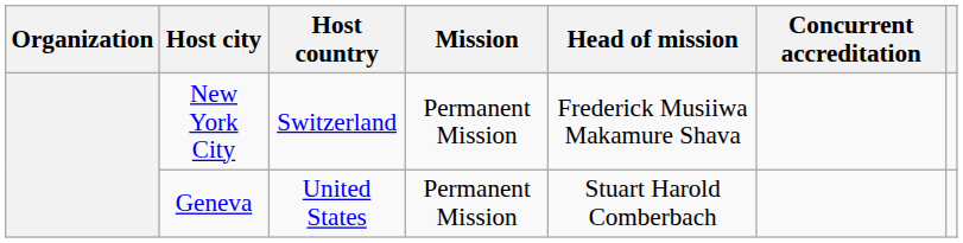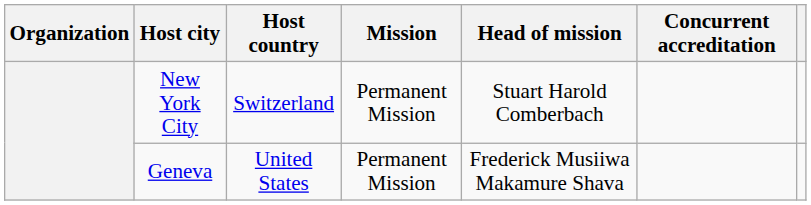 <table class="wikitable plainrowheaders" style="text-align:center;">
 <tr>
 <th scope="col">Organization</th>
 <th scope="col">Host city</th>
 <th scope="col">Host country</th>
 <th scope="col">Mission</th>
 <th scope="col">Head of mission</th>
 <th scope="col">Concurrent accreditation</th>
 <th scope="col"></th>
 </tr>
 <tr>
 <th scope="row"  rowspan="2"></th>
 <td><a href='#'>New York City</a></td>
 <td><a href='#'>Switzerland</a></td>
 <td>Permanent Mission</td>
-<td>Frederick Musiiwa Makamure Shava</td>
+<td>Stuart Harold Comberbach</td>
 <td></td>
 </tr>
 <tr>
 <td><a href='#'>Geneva</a></td>
 <td><a href='#'>United States</a></td>
 <td>Permanent Mission</td>
-<td>Stuart Harold Comberbach</td>
+<td>Frederick Musiiwa Makamure Shava</td>
 <td></td>
 <td></td>
 </tr>
 </table>
